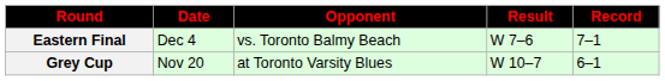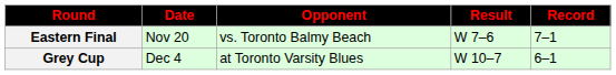 <table class="wikitable" width="80%">
 <tr align="center"  style="background:black;color:red;">
 <td><strong>Round</strong></td>
 <td><strong>Date</strong></td>
 <td><strong>Opponent</strong></td>
 <td><strong>Result</strong></td>
 <td><strong>Record</strong></td>
 </tr>
 <tr style="background:#ddffdd">
 <th>Eastern Final</th>
-<td>Dec 4</td>
+<td>Nov 20</td>
 <td>vs. Toronto Balmy Beach</td>
 <td>W 7–6</td>
 <td>7–1</td>
 </tr>
 <tr style="background:#ddffdd">
 <th>Grey Cup</th>
-<td>Nov 20</td>
+<td>Dec 4</td>
 <td>at Toronto Varsity Blues</td>
 <td>W 10–7</td>
 <td>6–1</td>
 </tr>
 </table>
